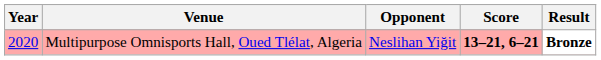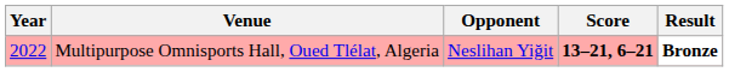 <table class="sortable wikitable" style="font-size: 90%">
 <tr>
 <th>Year</th>
 <th>Venue</th>
 <th>Opponent</th>
 <th>Score</th>
 <th>Result</th>
 </tr>
 <tr style="background:#FFAAAA">
-<td align="center"><a href='#'>2020</a></td>
+<td align="center"><a href='#'>2022</a></td>
 <td align="left">Multipurpose Omnisports Hall, <a href='#'>Oued Tlélat</a>, Algeria</td>
 <td align="left"> <a href='#'>Neslihan Yiğit</a></td>
 <td align="left"><strong>13–21, 6–21</strong></td>
 <td style="text-align:left; background:white"> <strong>Bronze</strong></td>
 </tr>
 </table>
